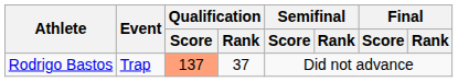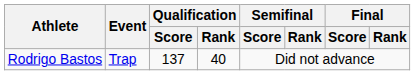 <table class="wikitable" style="font-size:90%">
 <tr>
 <th rowspan="2">Athlete</th>
 <th rowspan="2">Event</th>
 <th colspan="2">Qualification</th>
 <th colspan="2">Semifinal</th>
 <th colspan="2">Final</th>
 </tr>
 <tr>
 <th>Score</th>
 <th>Rank</th>
 <th>Score</th>
 <th>Rank</th>
 <th>Score</th>
 <th>Rank</th>
 </tr>
 <tr>
 <td rowspan=1><a href='#'>Rodrigo Bastos</a></td>
 <td rowspan=2><a href='#'>Trap</a></td>
-<td style="background: lightsalmon; text-align:center;">137</td>
-<td style="text-align:center;">37</td>
+<td style="text-align:center;">137</td>
+<td style="text-align:center;">40</td>
 <td style="text-align:center;" colspan=4>Did not advance</td>
 </tr>
 </table>
